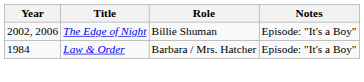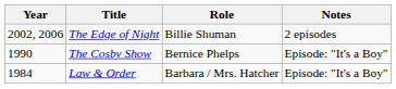 <table class="wikitable sortable">
 <tr>
 <th>Year</th>
 <th>Title</th>
 <th>Role</th>
 <th>Notes</th>
 </tr>
 <tr>
 <td>2002, 2006</td>
 <td><em><a href='#'>The Edge of Night</a></em></td>
 <td>Billie Shuman</td>
+<td>2 episodes</td>
+</tr>
+<tr>
+<td>1990</td>
+<td><em><a href='#'>The Cosby Show</a></em></td>
+<td>Bernice Phelps</td>
 <td>Episode: "It's a Boy"</td>
 </tr>
 <tr>
 <td>1984</td>
 <td><em><a href='#'>Law & Order</a></em></td>
 <td>Barbara / Mrs. Hatcher</td>
 <td>Episode: "It's a Boy"</td>
 </tr>
 </table>
